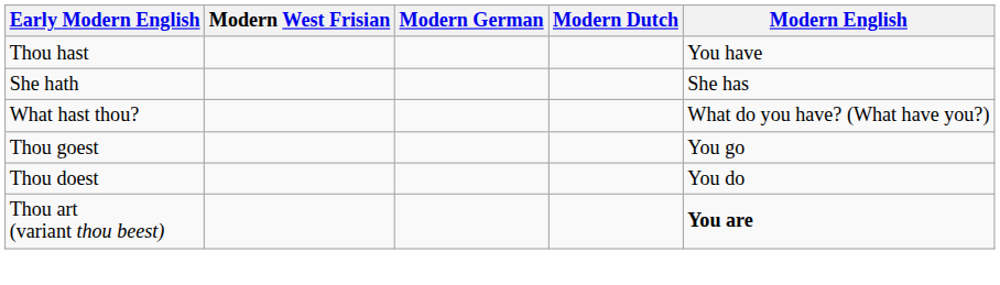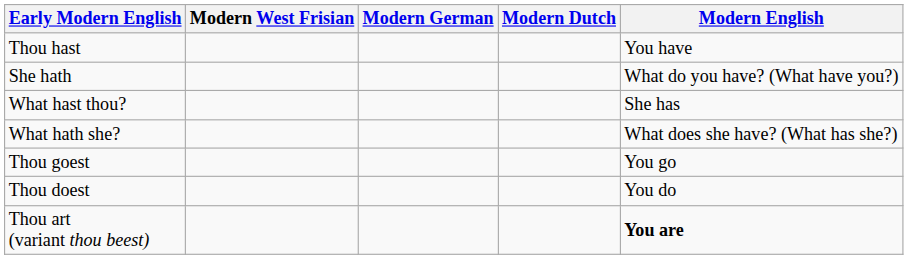 <table class="wikitable">
 <tr style="text-align:left">
 <th><a href='#'>Early Modern English</a></th>
 <th>Modern <a href='#'>West Frisian</a></th>
 <th><a href='#'>Modern German</a></th>
 <th><a href='#'>Modern Dutch</a></th>
 <th><a href='#'>Modern English</a></th>
 </tr>
 <tr>
 <td>Thou hast</td>
 <td> <br> </td>
 <td> <br> </td>
 <td> <br> </td>
 <td>You have</td>
 </tr>
 <tr>
 <td>She hath</td>
 <td> <br> </td>
 <td> <br> </td>
 <td> <br> </td>
-<td>She has</td>
+<td>What do you have? (What have you?)</td>
 </tr>
 <tr>
 <td>What hast thou?</td>
 <td> <br> </td>
 <td> <br> </td>
 <td> <br> </td>
-<td>What do you have? (What have you?)</td>
+<td>She has</td>
+</tr>
+<tr>
+<td>What hath she?</td>
+<td> <br> </td>
+<td> <br> </td>
+<td> <br> </td>
+<td>What does she have? (What has she?)</td>
 </tr>
 <tr>
 <td>Thou goest</td>
 <td> <br> </td>
 <td> <br> </td>
 <td> <br> </td>
 <td>You go</td>
 </tr>
 <tr>
 <td>Thou doest</td>
 <td> <br> </td>
 <td> <br> </td>
 <td> <br> </td>
 <td>You do</td>
 </tr>
 <tr>
 <td>Thou art<br>(variant <em>thou beest)</em></td>
 <td> <br> </td>
 <td> <br> </td>
 <td> <br> </td>
 <td><strong>You are</strong></td>
 </tr>
 </table>
